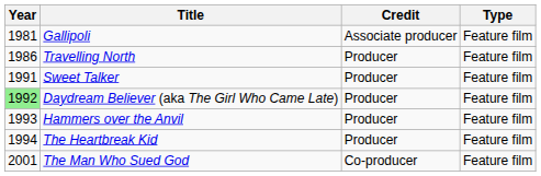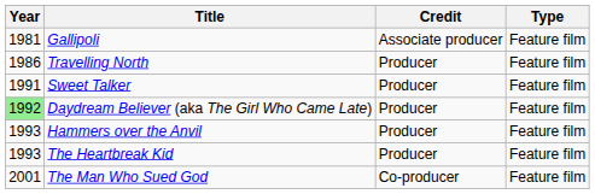 <table class="wikitable">
 <tr>
 <th>Year</th>
 <th>Title</th>
 <th>Credit</th>
 <th>Type</th>
 </tr>
 <tr>
 <td>1981</td>
 <td><em><a href='#'>Gallipoli</a></em></td>
 <td>Associate producer</td>
 <td>Feature film</td>
 </tr>
 <tr>
 <td>1986</td>
 <td><em><a href='#'>Travelling North</a></em></td>
 <td>Producer</td>
 <td>Feature film</td>
 </tr>
 <tr>
 <td>1991</td>
 <td><em><a href='#'>Sweet Talker</a></em></td>
 <td>Producer</td>
 <td>Feature film</td>
 </tr>
 <tr>
 <td style="background: lightgreen;">1992</td>
 <td><em><a href='#'>Daydream Believer</a></em> (aka <em>The Girl Who Came Late</em>)</td>
 <td>Producer</td>
 <td>Feature film</td>
 </tr>
 <tr>
 <td>1993</td>
 <td><em><a href='#'>Hammers over the Anvil</a></em></td>
 <td>Producer</td>
 <td>Feature film</td>
 </tr>
 <tr>
-<td>1994</td>
+<td>1993</td>
 <td><em><a href='#'>The Heartbreak Kid</a></em></td>
 <td>Producer</td>
 <td>Feature film</td>
 </tr>
 <tr>
 <td>2001</td>
 <td><em><a href='#'>The Man Who Sued God</a></em></td>
 <td>Co-producer</td>
 <td>Feature film</td>
 </tr>
 </table>
